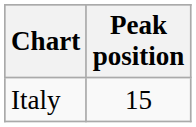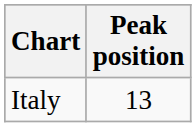 <table class="wikitable sortable">
 <tr>
 <th align="left">Chart</th>
 <th align="left">Peak<br>position</th>
 </tr>
 <tr>
 <td align="left">Italy</td>
-<td align="center">15</td>
+<td align="center">13</td>
 </tr>
 </table>
